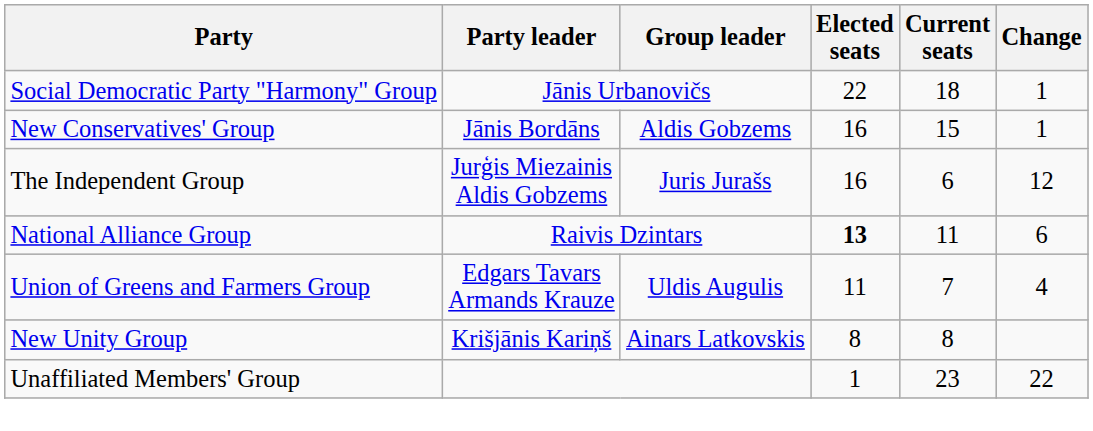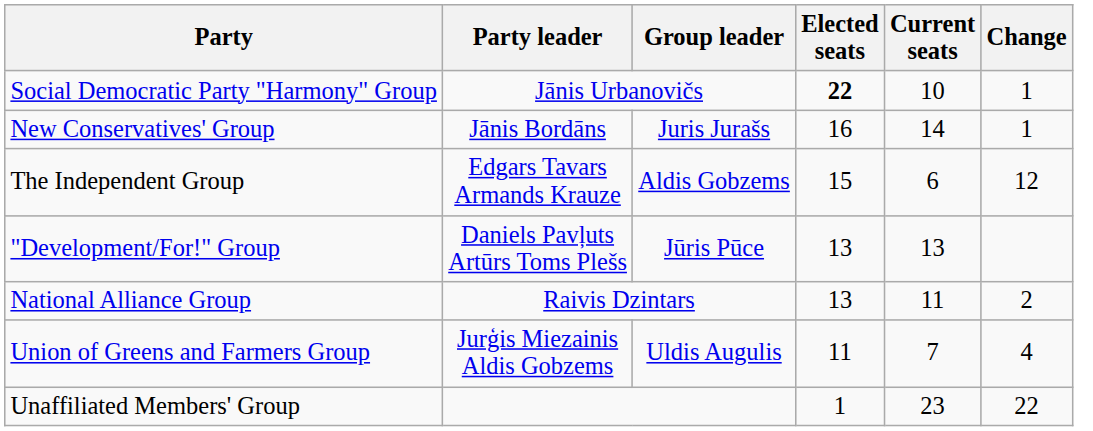 <table class="wikitable sortable" style="text-align: center;">
 <tr>
 <th>Party</th>
 <th>Party leader</th>
 <th>Group leader</th>
 <th>Elected<br>seats</th>
 <th>Current<br>seats</th>
 <th>Change</th>
 </tr>
 <tr>
 <td style="text-align: left;"> <a href='#'>Social Democratic Party "Harmony" Group</a></td>
 <td colspan="2"><a href='#'>Jānis Urbanovičs</a></td>
-<td>22</td>
-<td>18</td>
+<td><strong>22</strong></td>
+<td>10</td>
 <td data-sort-value="-3"> 1</td>
 </tr>
 <tr>
 <td style="text-align: left;"> <a href='#'>New Conservatives' Group</a></td>
 <td><a href='#'>Jānis Bordāns</a></td>
-<td><a href='#'>Aldis Gobzems</a></td>
+<td><a href='#'>Juris Jurašs</a></td>
 <td>16</td>
-<td>15</td>
+<td>14</td>
 <td data-sort-value="-1"> 1</td>
 </tr>
 <tr>
 <td style="text-align: left;"> The Independent Group</td>
-<td><a href='#'>Jurģis Miezainis</a><br><a href='#'>Aldis Gobzems</a></td>
-<td><a href='#'>Juris Jurašs</a></td>
-<td>16</td>
+<td><a href='#'>Edgars Tavars</a><br><a href='#'>Armands Krauze</a></td>
+<td><a href='#'>Aldis Gobzems</a></td>
+<td>15</td>
 <td>6</td>
 <td data-sort-value="-10"> 12</td>
 </tr>
 <tr>
+<td style="text-align: left;"> <a href='#'>"Development/For!" Group</a></td>
+<td><a href='#'>Daniels Pavļuts</a><br><a href='#'>Artūrs Toms Plešs</a></td>
+<td><a href='#'>Jūris Pūce</a></td>
+<td>13</td>
+<td>13</td>
+<td data-sort-value="-1"></td>
+</tr>
+<tr>
 <td style="text-align: left;"> <a href='#'>National Alliance Group</a></td>
 <td colspan="2"><a href='#'>Raivis Dzintars</a></td>
-<td><strong>13</strong></td>
+<td>13</td>
 <td>11</td>
-<td data-sort-value="-1"> 6</td>
+<td data-sort-value="-1"> 2</td>
 </tr>
 <tr>
 <td style="text-align: left;"> <a href='#'>Union of Greens and Farmers Group</a></td>
-<td><a href='#'>Edgars Tavars</a><br><a href='#'>Armands Krauze</a></td>
+<td><a href='#'>Jurģis Miezainis</a><br><a href='#'>Aldis Gobzems</a></td>
 <td><a href='#'>Uldis Augulis</a></td>
 <td>11</td>
 <td>7</td>
 <td data-sort-value="-1"> 4</td>
-</tr>
-<tr>
-<td style="text-align: left;"> <a href='#'>New Unity Group</a></td>
-<td><a href='#'>Krišjānis Kariņš</a></td>
-<td><a href='#'>Ainars Latkovskis</a></td>
-<td>8</td>
-<td>8</td>
-<td data-sort-value="0"></td>
 </tr>
 <tr>
 <td style="text-align: left;"> Unaffiliated Members' Group</td>
 <td colspan="2"></td>
 <td>1</td>
 <td>23</td>
 <td data-sort-value="17"> 22</td>
 </tr>
 </table>
